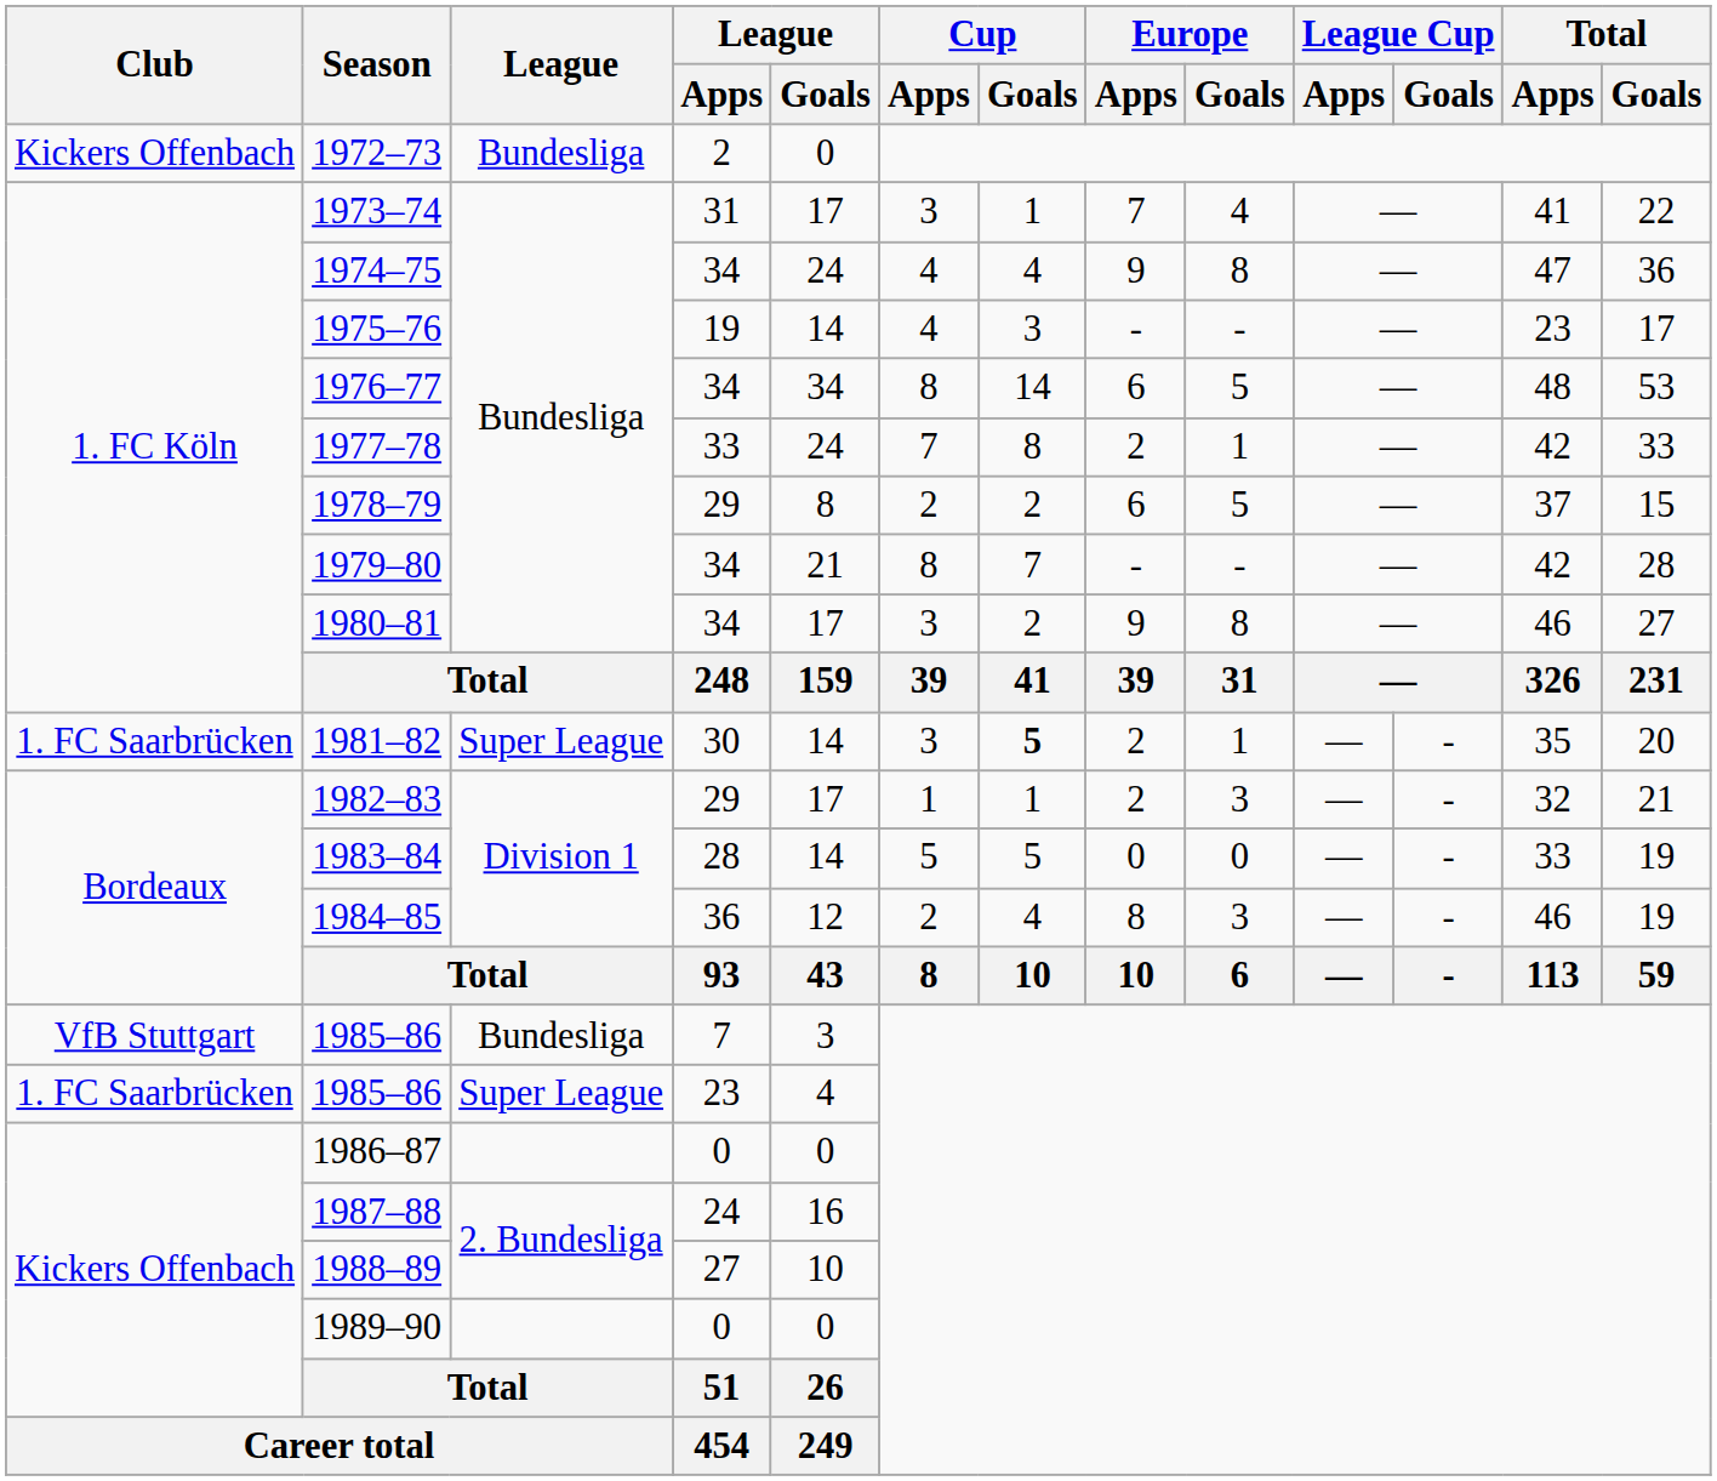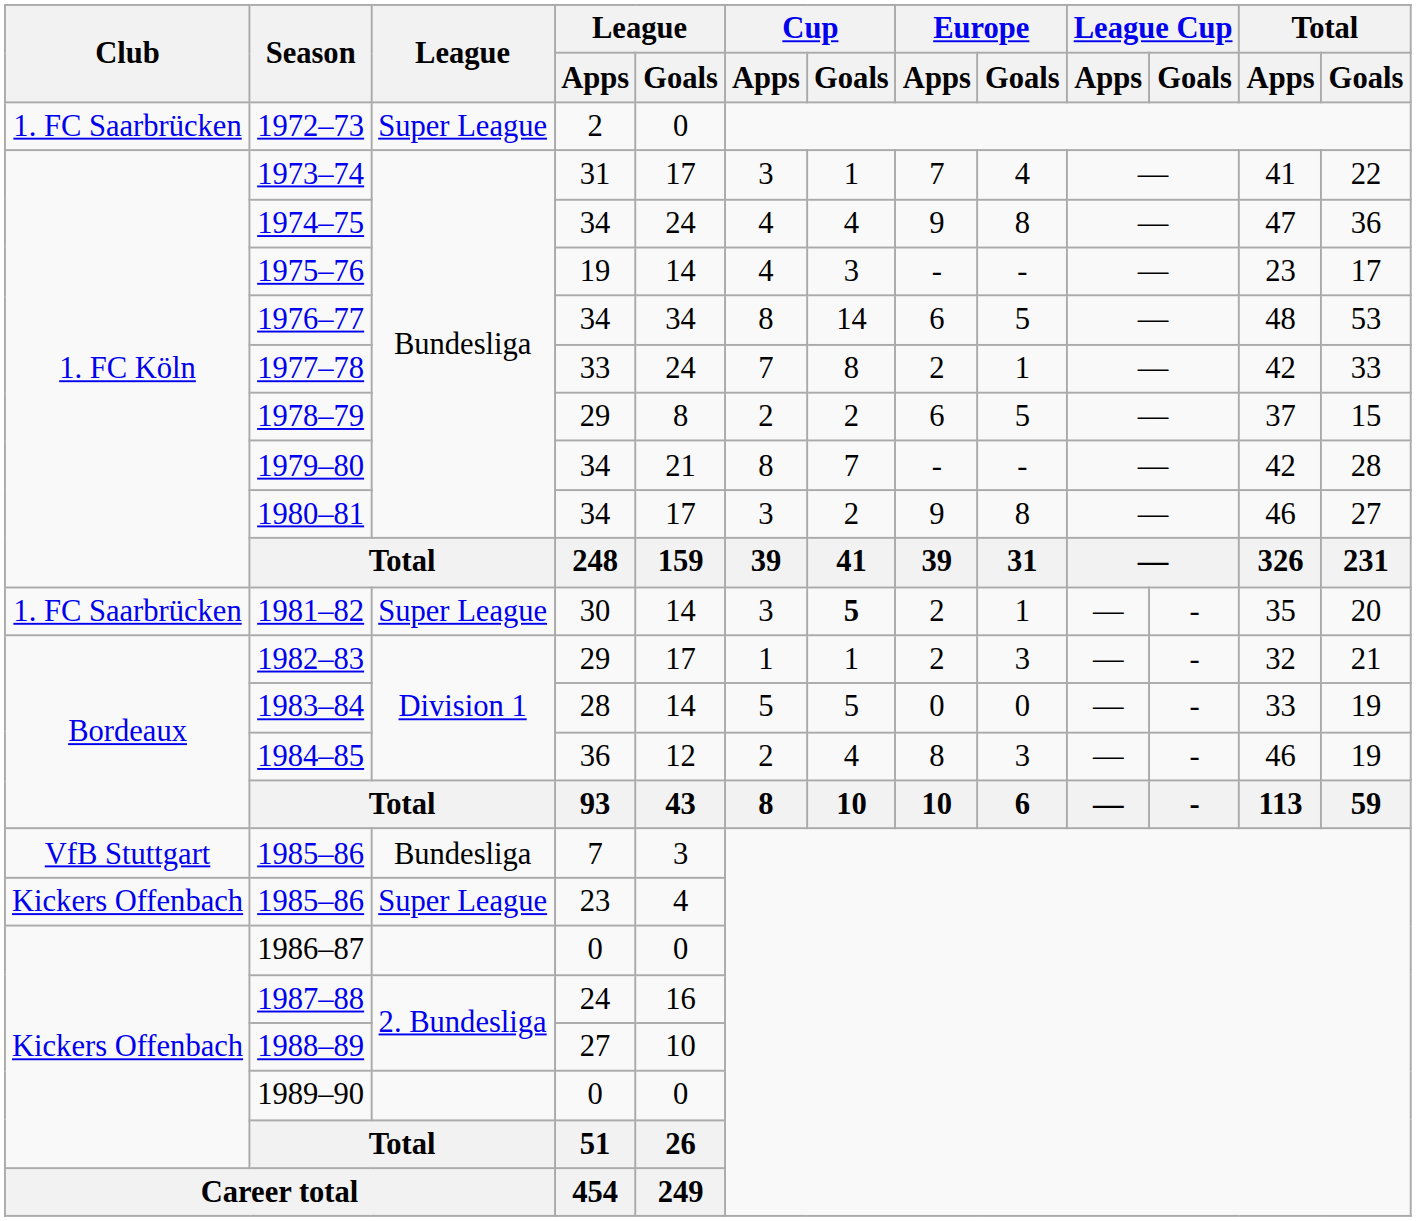 <table class="wikitable" style="text-align:center">
 <tr>
 <th rowspan="2">Club</th>
 <th rowspan="2">Season</th>
 <th rowspan="2">League</th>
 <th colspan="2">League</th>
 <th colspan="2"><a href='#'>Cup</a></th>
 <th colspan="2"><a href='#'>Europe</a></th>
 <th colspan="2"><a href='#'>League Cup</a></th>
 <th colspan="2">Total</th>
 </tr>
 <tr>
 <th>Apps</th>
 <th>Goals</th>
 <th>Apps</th>
 <th>Goals</th>
 <th>Apps</th>
 <th>Goals</th>
 <th>Apps</th>
 <th>Goals</th>
 <th>Apps</th>
 <th>Goals</th>
 </tr>
 <tr>
-<td><a href='#'>Kickers Offenbach</a></td>
+<td><a href='#'>1. FC Saarbrücken</a></td>
 <td><a href='#'>1972–73</a></td>
-<td><a href='#'>Bundesliga</a></td>
+<td><a href='#'>Super League</a></td>
 <td>2</td>
 <td>0</td>
 </tr>
 <tr>
 <td rowspan="9"><a href='#'>1. FC Köln</a></td>
 <td><a href='#'>1973–74</a></td>
 <td rowspan="8">Bundesliga</td>
 <td>31</td>
 <td>17</td>
 <td>3</td>
 <td>1</td>
 <td>7</td>
 <td>4</td>
 <td colspan="2">—</td>
 <td>41</td>
 <td>22</td>
 </tr>
 <tr>
 <td><a href='#'>1974–75</a></td>
 <td>34</td>
 <td>24</td>
 <td>4</td>
 <td>4</td>
 <td>9</td>
 <td>8</td>
 <td colspan="2">—</td>
 <td>47</td>
 <td>36</td>
 </tr>
 <tr>
 <td><a href='#'>1975–76</a></td>
 <td>19</td>
 <td>14</td>
 <td>4</td>
 <td>3</td>
 <td>-</td>
 <td>-</td>
 <td colspan="2">—</td>
 <td>23</td>
 <td>17</td>
 </tr>
 <tr>
 <td><a href='#'>1976–77</a></td>
 <td>34</td>
 <td>34</td>
 <td>8</td>
 <td>14</td>
 <td>6</td>
 <td>5</td>
 <td colspan="2">—</td>
 <td>48</td>
 <td>53</td>
 </tr>
 <tr>
 <td><a href='#'>1977–78</a></td>
 <td>33</td>
 <td>24</td>
 <td>7</td>
 <td>8</td>
 <td>2</td>
 <td>1</td>
 <td colspan="2">—</td>
 <td>42</td>
 <td>33</td>
 </tr>
 <tr>
 <td><a href='#'>1978–79</a></td>
 <td>29</td>
 <td>8</td>
 <td>2</td>
 <td>2</td>
 <td>6</td>
 <td>5</td>
 <td colspan="2">—</td>
 <td>37</td>
 <td>15</td>
 </tr>
 <tr>
 <td><a href='#'>1979–80</a></td>
 <td>34</td>
 <td>21</td>
 <td>8</td>
 <td>7</td>
 <td>-</td>
 <td>-</td>
 <td colspan="2">—</td>
 <td>42</td>
 <td>28</td>
 </tr>
 <tr>
 <td><a href='#'>1980–81</a></td>
 <td>34</td>
 <td>17</td>
 <td>3</td>
 <td>2</td>
 <td>9</td>
 <td>8</td>
 <td colspan="2">—</td>
 <td>46</td>
 <td>27</td>
 </tr>
 <tr>
 <th colspan="2">Total</th>
 <th>248</th>
 <th>159</th>
 <th>39</th>
 <th>41</th>
 <th>39</th>
 <th>31</th>
 <th colspan="2">—</th>
 <th>326</th>
 <th>231</th>
 </tr>
 <tr>
 <td><a href='#'>1. FC Saarbrücken</a></td>
 <td><a href='#'>1981–82</a></td>
 <td><a href='#'>Super League</a></td>
 <td>30</td>
 <td>14</td>
 <td>3</td>
 <td><strong>5</strong></td>
 <td>2</td>
 <td>1</td>
 <td>—</td>
 <td>-</td>
 <td>35</td>
 <td>20</td>
 </tr>
 <tr>
 <td rowspan="4"><a href='#'>Bordeaux</a></td>
 <td><a href='#'>1982–83</a></td>
 <td rowspan="3"><a href='#'>Division 1</a></td>
 <td>29</td>
 <td>17</td>
 <td>1</td>
 <td>1</td>
 <td>2</td>
 <td>3</td>
 <td>—</td>
 <td>-</td>
 <td>32</td>
 <td>21</td>
 </tr>
 <tr>
 <td><a href='#'>1983–84</a></td>
 <td>28</td>
 <td>14</td>
 <td>5</td>
 <td>5</td>
 <td>0</td>
 <td>0</td>
 <td>—</td>
 <td>-</td>
 <td>33</td>
 <td>19</td>
 </tr>
 <tr>
 <td><a href='#'>1984–85</a></td>
 <td>36</td>
 <td>12</td>
 <td>2</td>
 <td>4</td>
 <td>8</td>
 <td>3</td>
 <td>—</td>
 <td>-</td>
 <td>46</td>
 <td>19</td>
 </tr>
 <tr>
 <th colspan="2">Total</th>
 <th>93</th>
 <th>43</th>
 <th>8</th>
 <th>10</th>
 <th>10</th>
 <th>6</th>
 <th>—</th>
 <th>-</th>
 <th>113</th>
 <th>59</th>
 </tr>
 <tr>
 <td><a href='#'>VfB Stuttgart</a></td>
 <td><a href='#'>1985–86</a></td>
 <td>Bundesliga</td>
 <td>7</td>
 <td>3</td>
 </tr>
 <tr>
-<td><a href='#'>1. FC Saarbrücken</a></td>
+<td><a href='#'>Kickers Offenbach</a></td>
 <td><a href='#'>1985–86</a></td>
 <td><a href='#'>Super League</a></td>
 <td>23</td>
 <td>4</td>
 </tr>
 <tr>
 <td rowspan="5"><a href='#'>Kickers Offenbach</a></td>
 <td>1986–87</td>
 <td></td>
 <td>0</td>
 <td>0</td>
 </tr>
 <tr>
 <td><a href='#'>1987–88</a></td>
 <td rowspan="2"><a href='#'>2. Bundesliga</a></td>
 <td>24</td>
 <td>16</td>
 </tr>
 <tr>
 <td><a href='#'>1988–89</a></td>
 <td>27</td>
 <td>10</td>
 </tr>
 <tr>
 <td>1989–90</td>
 <td></td>
 <td>0</td>
 <td>0</td>
 </tr>
 <tr>
 <th colspan="2">Total</th>
 <th>51</th>
 <th>26</th>
 </tr>
 <tr>
 <th colspan="3">Career total</th>
 <th>454</th>
 <th>249</th>
 </tr>
 </table>
